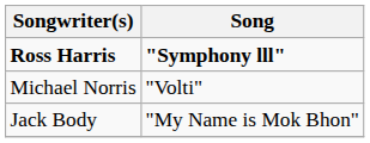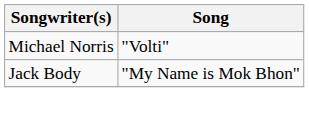 <table class="wikitable">
 <tr>
 <th>Songwriter(s)</th>
 <th>Song</th>
-</tr>
-<tr>
-<td><strong>Ross Harris</strong></td>
-<td><strong>"Symphony lll"</strong></td>
 </tr>
 <tr>
 <td>Michael Norris</td>
 <td>"Volti"</td>
 </tr>
 <tr>
 <td>Jack Body</td>
 <td>"My Name is Mok Bhon"</td>
 </tr>
 <tr>
 </tr>
 </table>
